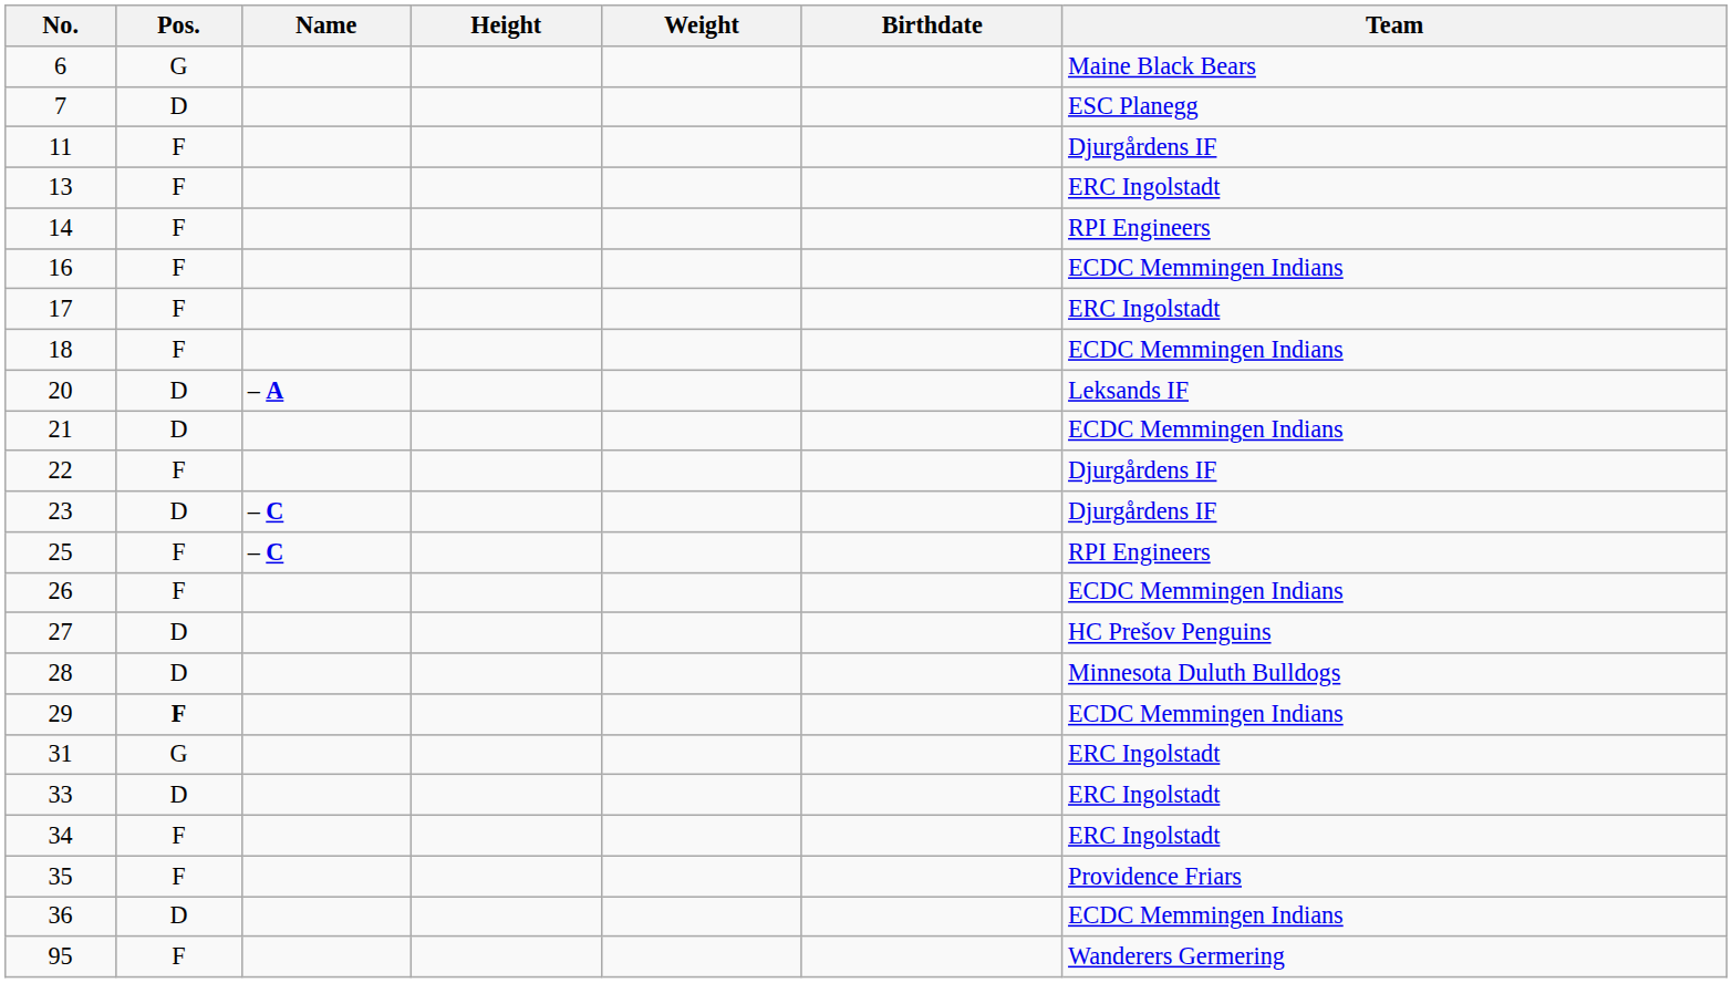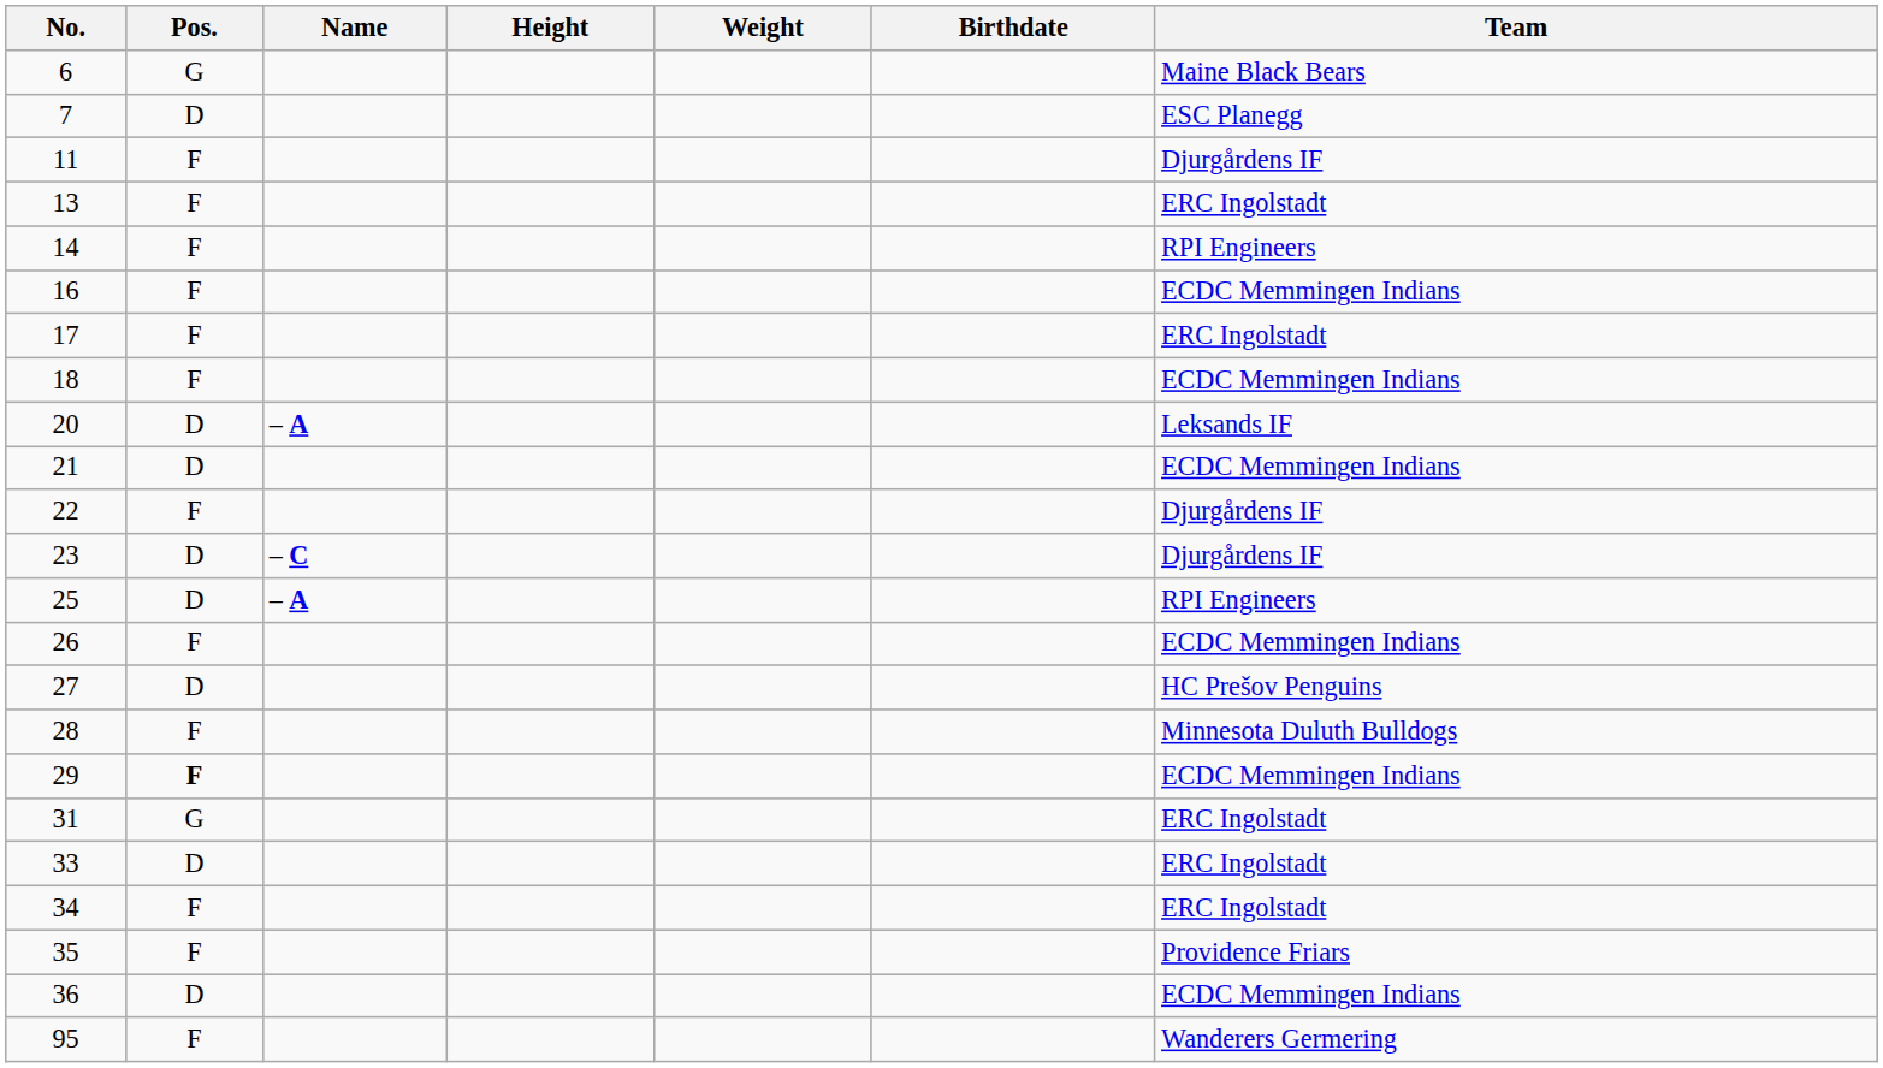 <table width="80%" class="wikitable sortable" style="font-size: 90%; text-align: center;">
 <tr>
 <th>No.</th>
 <th>Pos.</th>
 <th>Name</th>
 <th>Height</th>
 <th>Weight</th>
 <th>Birthdate</th>
 <th>Team</th>
 </tr>
 <tr>
 <td>6</td>
 <td>G</td>
 <td align=left></td>
 <td></td>
 <td></td>
 <td></td>
 <td style="text-align:left;"> <a href='#'>Maine Black Bears</a></td>
 </tr>
 <tr>
 <td>7</td>
 <td>D</td>
 <td align=left></td>
 <td></td>
 <td></td>
 <td></td>
 <td style="text-align:left;"> <a href='#'>ESC Planegg</a></td>
 </tr>
 <tr>
 <td>11</td>
 <td>F</td>
 <td align=left></td>
 <td></td>
 <td></td>
 <td></td>
 <td style="text-align:left;"> <a href='#'>Djurgårdens IF</a></td>
 </tr>
 <tr>
 <td>13</td>
 <td>F</td>
 <td align=left></td>
 <td></td>
 <td></td>
 <td></td>
 <td style="text-align:left;"> <a href='#'>ERC Ingolstadt</a></td>
 </tr>
 <tr>
 <td>14</td>
 <td>F</td>
 <td align=left></td>
 <td></td>
 <td></td>
 <td></td>
 <td style="text-align:left;"> <a href='#'>RPI Engineers</a></td>
 </tr>
 <tr>
 <td>16</td>
 <td>F</td>
 <td align=left></td>
 <td></td>
 <td></td>
 <td></td>
 <td style="text-align:left;"> <a href='#'>ECDC Memmingen Indians</a></td>
 </tr>
 <tr>
 <td>17</td>
 <td>F</td>
 <td align=left></td>
 <td></td>
 <td></td>
 <td></td>
 <td style="text-align:left;"> <a href='#'>ERC Ingolstadt</a></td>
 </tr>
 <tr>
 <td>18</td>
 <td>F</td>
 <td align=left></td>
 <td></td>
 <td></td>
 <td></td>
 <td style="text-align:left;"> <a href='#'>ECDC Memmingen Indians</a></td>
 </tr>
 <tr>
 <td>20</td>
 <td>D</td>
 <td align=left> – <strong><a href='#'>A</a></strong></td>
 <td></td>
 <td></td>
 <td></td>
 <td style="text-align:left;"> <a href='#'>Leksands IF</a></td>
 </tr>
 <tr>
 <td>21</td>
 <td>D</td>
 <td align=left></td>
 <td></td>
 <td></td>
 <td></td>
 <td style="text-align:left;"> <a href='#'>ECDC Memmingen Indians</a></td>
 </tr>
 <tr>
 <td>22</td>
 <td>F</td>
 <td align=left></td>
 <td></td>
 <td></td>
 <td></td>
 <td style="text-align:left;"> <a href='#'>Djurgårdens IF</a></td>
 </tr>
 <tr>
 <td>23</td>
 <td>D</td>
 <td align=left> – <strong><a href='#'>C</a></strong></td>
 <td></td>
 <td></td>
 <td></td>
 <td style="text-align:left;"> <a href='#'>Djurgårdens IF</a></td>
 </tr>
 <tr>
 <td>25</td>
-<td>F</td>
-<td align=left> – <strong><a href='#'>C</a></strong></td>
+<td>D</td>
+<td align=left> – <strong><a href='#'>A</a></strong></td>
 <td></td>
 <td></td>
 <td></td>
 <td style="text-align:left;"> <a href='#'>RPI Engineers</a></td>
 </tr>
 <tr>
 <td>26</td>
 <td>F</td>
 <td align=left></td>
 <td></td>
 <td></td>
 <td></td>
 <td style="text-align:left;"> <a href='#'>ECDC Memmingen Indians</a></td>
 </tr>
 <tr>
 <td>27</td>
 <td>D</td>
 <td align=left></td>
 <td></td>
 <td></td>
 <td></td>
 <td style="text-align:left;"> <a href='#'>HC Prešov Penguins</a></td>
 </tr>
 <tr>
 <td>28</td>
-<td>D</td>
+<td>F</td>
 <td align=left></td>
 <td></td>
 <td></td>
 <td></td>
 <td style="text-align:left;"> <a href='#'>Minnesota Duluth Bulldogs</a></td>
 </tr>
 <tr>
 <td>29</td>
 <td><strong>F</strong></td>
 <td align=left></td>
 <td></td>
 <td></td>
 <td></td>
 <td style="text-align:left;"> <a href='#'>ECDC Memmingen Indians</a></td>
 </tr>
 <tr>
 <td>31</td>
 <td>G</td>
 <td align=left></td>
 <td></td>
 <td></td>
 <td></td>
 <td style="text-align:left;"> <a href='#'>ERC Ingolstadt</a></td>
 </tr>
 <tr>
 <td>33</td>
 <td>D</td>
 <td align=left></td>
 <td></td>
 <td></td>
 <td></td>
 <td style="text-align:left;"> <a href='#'>ERC Ingolstadt</a></td>
 </tr>
 <tr>
 <td>34</td>
 <td>F</td>
 <td align=left></td>
 <td></td>
 <td></td>
 <td></td>
 <td style="text-align:left;"> <a href='#'>ERC Ingolstadt</a></td>
 </tr>
 <tr>
 <td>35</td>
 <td>F</td>
 <td align=left></td>
 <td></td>
 <td></td>
 <td></td>
 <td style="text-align:left;"> <a href='#'>Providence Friars</a></td>
 </tr>
 <tr>
 <td>36</td>
 <td>D</td>
 <td align=left></td>
 <td></td>
 <td></td>
 <td></td>
 <td style="text-align:left;"> <a href='#'>ECDC Memmingen Indians</a></td>
 </tr>
 <tr>
 <td>95</td>
 <td>F</td>
 <td align=left></td>
 <td></td>
 <td></td>
 <td></td>
 <td style="text-align:left;"> <a href='#'>Wanderers Germering</a></td>
 </tr>
 </table>
